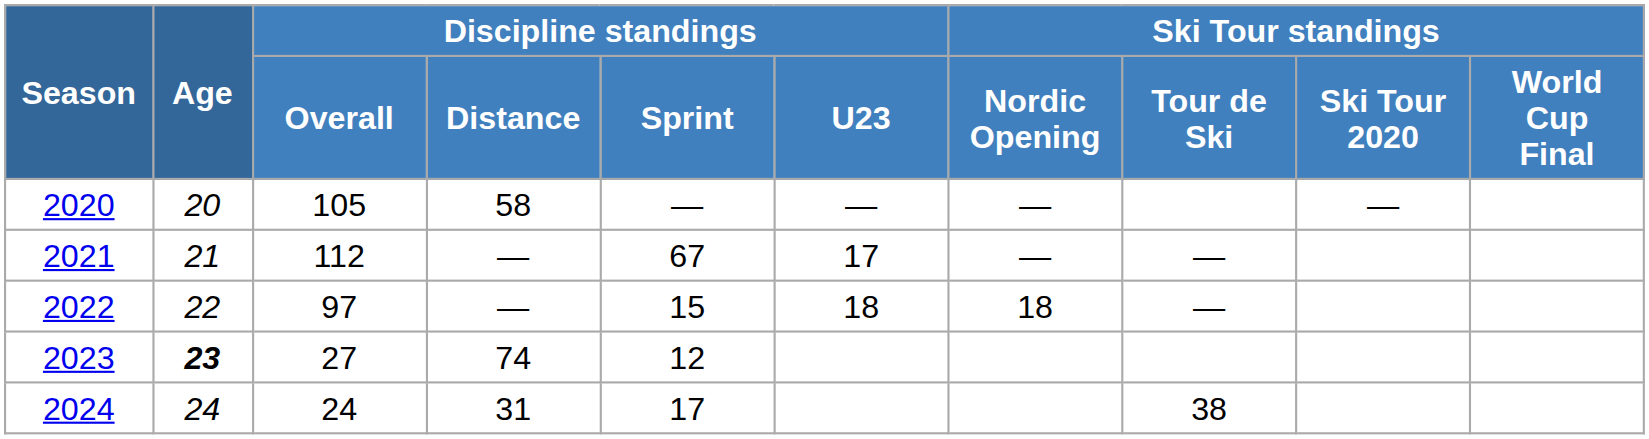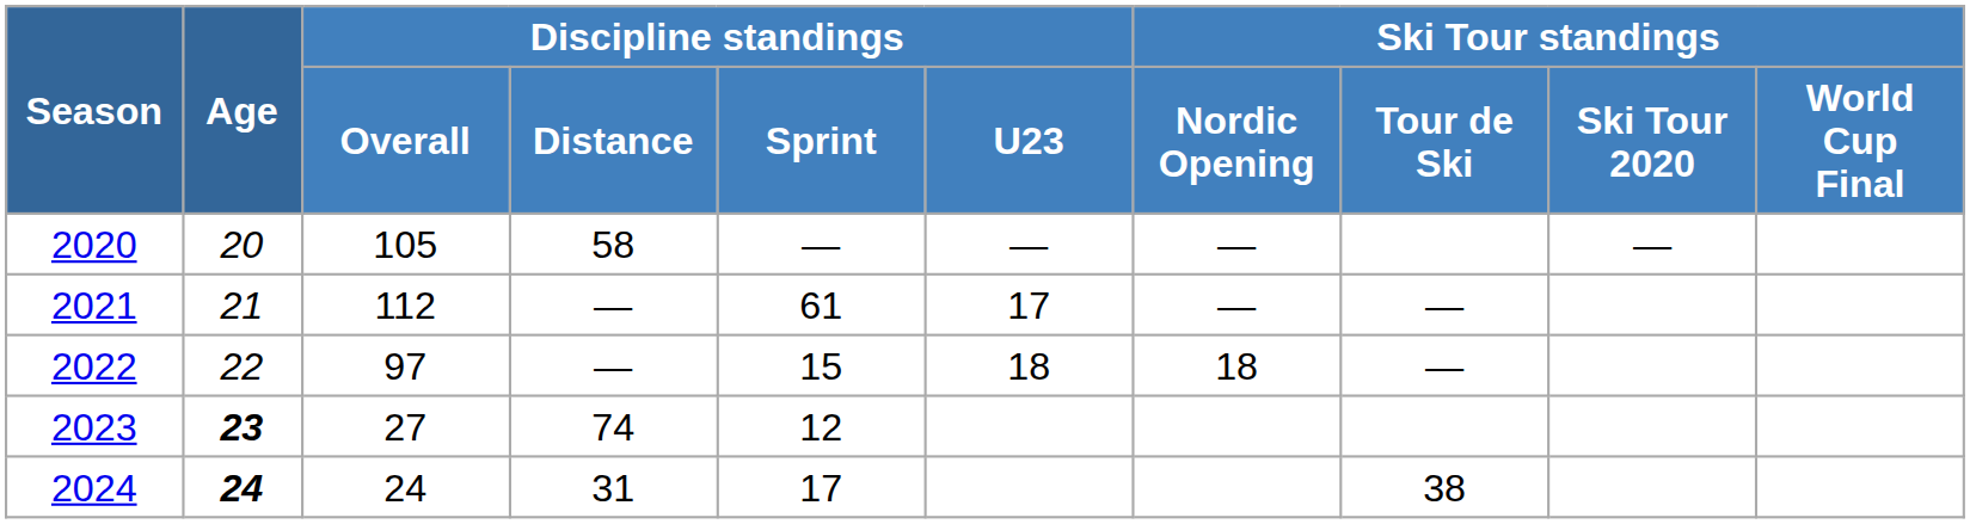 <table class="wikitable" style="font-size:95%; text-align:center; border:grey solid 1px; border-collapse:collapse; background:#ffffff;">
 <tr>
 <th style="background-color:#369; color:white; width:60px;" rowspan="2"> Season </th>
 <th style="background-color:#369; color:white; width:40px;" rowspan="2"> Age </th>
 <th style="background-color:#4180be; color:white;" colspan="4">Discipline standings</th>
 <th style="background-color:#4180be; color:white;" colspan="4">Ski Tour standings</th>
 </tr>
 <tr>
 <th style="background-color:#4180be; color:white; width:75px;">Overall</th>
 <th style="background-color:#4180be; color:white; width:75px;">Distance</th>
 <th style="background-color:#4180be; color:white; width:75px;">Sprint</th>
 <th style="background-color:#4180be; color:white; width:75px;">U23</th>
 <th style="background-color:#4180be; color:white; width:75px;">Nordic<br>Opening</th>
 <th style="background-color:#4180be; color:white; width:75px;">Tour de<br>Ski</th>
 <th style="background-color:#4180be; color:white; width:75px;">Ski Tour<br>2020</th>
 <th style="background-color:#4180be; color:white; width:75px;">World Cup<br>Final</th>
 </tr>
 <tr>
 <td><a href='#'>2020</a></td>
 <td><em>20</em></td>
 <td>105</td>
 <td>58</td>
 <td>—</td>
 <td>—</td>
 <td>—</td>
 <td><a href='#'></a></td>
 <td>—</td>
 <td></td>
 </tr>
 <tr>
 <td><a href='#'>2021</a></td>
 <td><em>21</em></td>
 <td>112</td>
 <td>—</td>
-<td>67</td>
+<td>61</td>
 <td>17</td>
 <td>—</td>
 <td>—</td>
 <td></td>
 <td></td>
 </tr>
 <tr>
 <td><a href='#'>2022</a></td>
 <td><em>22</em></td>
 <td>97</td>
 <td>—</td>
 <td>15</td>
 <td>18</td>
 <td>18</td>
 <td>—</td>
 <td></td>
 <td></td>
 </tr>
 <tr>
 <td><a href='#'>2023</a></td>
 <td><strong><em>23</em></strong></td>
 <td>27</td>
 <td>74</td>
 <td>12</td>
 <td></td>
 <td></td>
 <td></td>
 <td></td>
 <td></td>
 </tr>
 <tr>
 <td><a href='#'>2024</a></td>
-<td><em>24</em></td>
+<td><strong><em>24</em></strong></td>
 <td>24</td>
 <td>31</td>
 <td>17</td>
 <td></td>
 <td></td>
 <td>38</td>
 <td></td>
 <td></td>
 </tr>
 </table>
